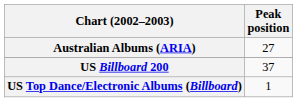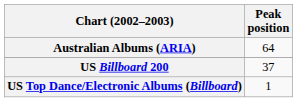 <table class="wikitable sortable plainrowheaders">
 <tr>
 <th scope="col">Chart (2002–2003)</th>
 <th scope="col">Peak<br>position</th>
 </tr>
 <tr>
 <th scope="row">Australian Albums (<a href='#'>ARIA</a>)</th>
-<td style="text-align:center;">27</td>
+<td style="text-align:center;">64</td>
 </tr>
 <tr>
 </tr>
 <tr>
 </tr>
 <tr>
 </tr>
 <tr>
 </tr>
 <tr>
 <th scope="row">US <a href='#'><em>Billboard</em> 200</a></th>
 <td style="text-align:center;">37</td>
 </tr>
 <tr>
 <th scope="row">US <a href='#'>Top Dance/Electronic Albums</a> (<em><a href='#'>Billboard</a></em>)</th>
 <td style="text-align:center;">1</td>
 </tr>
 </table>
